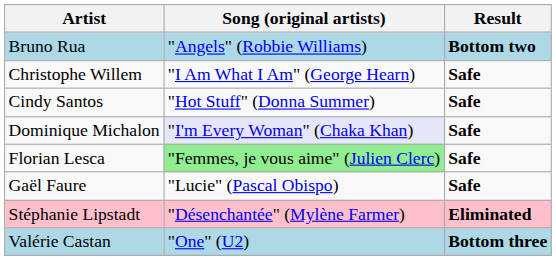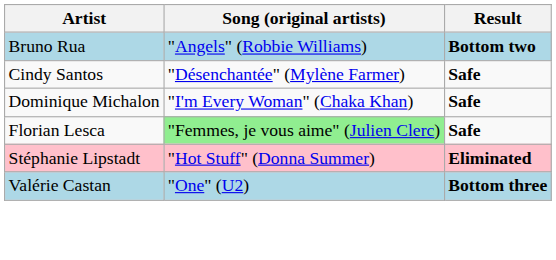 <table class=wikitable>
 <tr>
 <th>Artist</th>
 <th>Song (original artists)</th>
 <th>Result</th>
 </tr>
 <tr style="background:lightblue;">
 <td>Bruno Rua</td>
 <td>"<a href='#'>Angels</a>" (<a href='#'>Robbie Williams</a>)</td>
 <td><strong>Bottom two</strong></td>
 </tr>
 <tr>
-<td>Christophe Willem</td>
-<td>"<a href='#'>I Am What I Am</a>" (<a href='#'>George Hearn</a>)</td>
-<td><strong>Safe</strong></td>
-</tr>
-<tr>
 <td>Cindy Santos</td>
-<td>"<a href='#'>Hot Stuff</a>" (<a href='#'>Donna Summer</a>)</td>
+<td>"<a href='#'>Désenchantée</a>" (<a href='#'>Mylène Farmer</a>)</td>
 <td><strong>Safe</strong></td>
 </tr>
 <tr>
 <td>Dominique Michalon</td>
-<td style="background: lavender;">"<a href='#'>I'm Every Woman</a>" (<a href='#'>Chaka Khan</a>)</td>
+<td>"<a href='#'>I'm Every Woman</a>" (<a href='#'>Chaka Khan</a>)</td>
 <td><strong>Safe</strong></td>
 </tr>
 <tr>
 <td>Florian Lesca</td>
 <td style="background: lightgreen;">"Femmes, je vous aime" (<a href='#'>Julien Clerc</a>)</td>
 <td><strong>Safe</strong></td>
 </tr>
-<tr>
-<td>Gaël Faure</td>
-<td>"Lucie" (<a href='#'>Pascal Obispo</a>)</td>
-<td><strong>Safe</strong></td>
-</tr>
 <tr style="background:pink;">
 <td>Stéphanie Lipstadt</td>
-<td>"<a href='#'>Désenchantée</a>" (<a href='#'>Mylène Farmer</a>)</td>
+<td>"<a href='#'>Hot Stuff</a>" (<a href='#'>Donna Summer</a>)</td>
 <td><strong>Eliminated</strong></td>
 </tr>
 <tr style="background:lightblue;">
 <td>Valérie Castan</td>
 <td>"<a href='#'>One</a>" (<a href='#'>U2</a>)</td>
 <td><strong>Bottom three</strong></td>
 </tr>
 </table>
